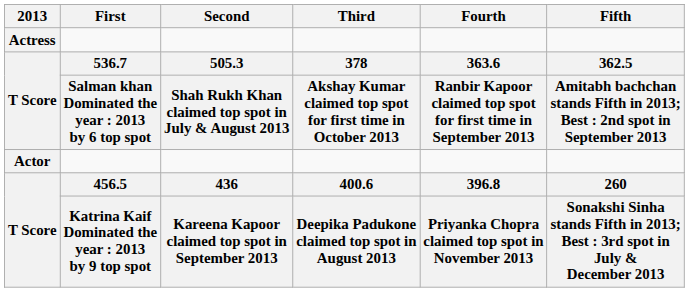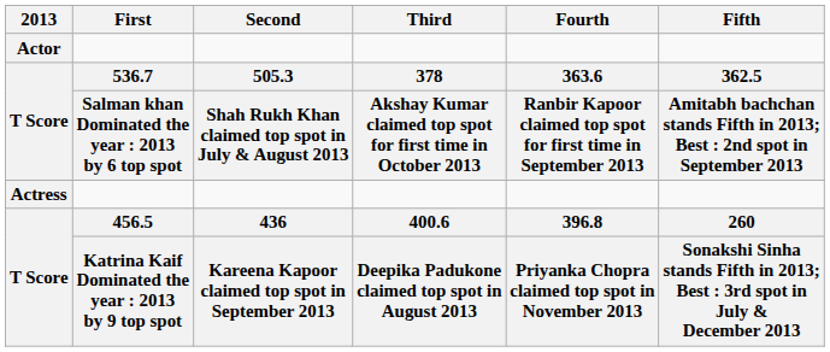 <table class="wikitable sortable">
 <tr>
 <th>2013</th>
 <th>First</th>
 <th>Second</th>
 <th>Third</th>
 <th>Fourth</th>
 <th>Fifth</th>
 </tr>
 <tr>
-<th>Actress</th>
+<th>Actor</th>
 <td></td>
 <td></td>
 <td></td>
 <td></td>
 <td></td>
 </tr>
 <tr>
 <th rowspan="2">T Score</th>
 <th>536.7</th>
 <th>505.3</th>
 <th>378</th>
 <th>363.6</th>
 <th>362.5</th>
 </tr>
 <tr>
 <th>Salman khan<br>Dominated the<br>year : 2013<br>by 6 top spot</th>
 <th>Shah Rukh Khan<br>claimed top spot in<br>July & August  2013</th>
 <th>Akshay Kumar<br>claimed top spot<br>for first time in<br>October 2013</th>
 <th>Ranbir Kapoor<br>claimed top spot<br>for first time in<br>September 2013</th>
 <th>Amitabh bachchan<br>stands Fifth in 2013;<br>Best : 2nd spot in<br>September 2013</th>
 </tr>
 <tr>
-<th>Actor</th>
+<th>Actress</th>
 <td></td>
 <td></td>
 <td></td>
 <td></td>
 <td></td>
 </tr>
 <tr>
 <th rowspan="2">T Score</th>
 <th>456.5</th>
 <th>436</th>
 <th>400.6</th>
 <th>396.8</th>
 <th>260</th>
 </tr>
 <tr>
 <th>Katrina Kaif<br>Dominated the<br>year : 2013<br>by 9 top spot</th>
 <th>Kareena Kapoor<br>claimed top spot in<br>September 2013</th>
 <th>Deepika Padukone<br>claimed top spot in<br>August  2013</th>
 <th>Priyanka Chopra<br>claimed top spot in<br>November 2013</th>
 <th>Sonakshi Sinha<br>stands Fifth in 2013;<br>Best : 3rd spot in<br>July &<br>December 2013</th>
 </tr>
 </table>
